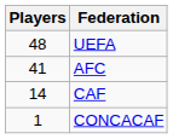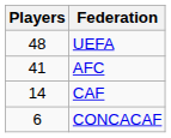 <table class="wikitable">
 <tr>
 <th>Players</th>
 <th>Federation</th>
 </tr>
 <tr>
 <td align="center">48</td>
 <td><a href='#'>UEFA</a></td>
 </tr>
 <tr>
 <td align="center">41</td>
 <td><a href='#'>AFC</a></td>
 </tr>
 <tr>
 <td align="center">14</td>
 <td><a href='#'>CAF</a></td>
 </tr>
 <tr>
-<td align="center">1</td>
+<td align="center">6</td>
 <td><a href='#'>CONCACAF</a></td>
 </tr>
 </table>
